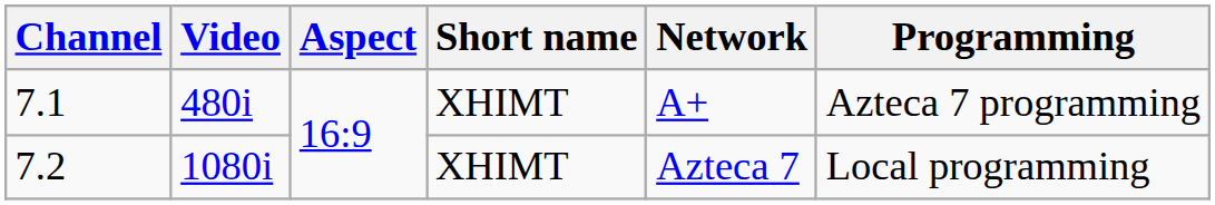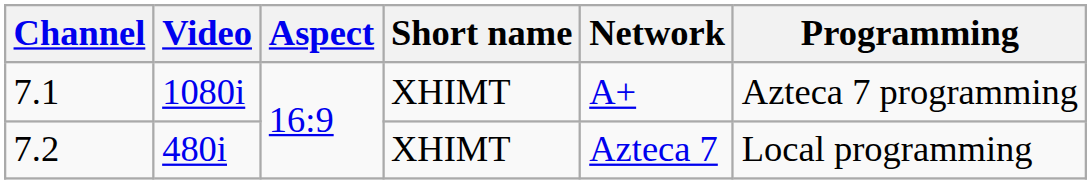 <table class="wikitable sortable">
 <tr>
 <th><a href='#'>Channel</a></th>
 <th><a href='#'>Video</a></th>
 <th><a href='#'>Aspect</a></th>
 <th>Short name</th>
 <th>Network</th>
 <th>Programming</th>
 </tr>
 <tr>
 <td>7.1</td>
-<td><a href='#'>480i</a></td>
+<td><a href='#'>1080i</a></td>
 <td rowspan=2><a href='#'>16:9</a></td>
 <td>XHIMT</td>
 <td><a href='#'>A+</a></td>
 <td>Azteca 7 programming</td>
 </tr>
 <tr>
 <td>7.2</td>
-<td><a href='#'>1080i</a></td>
+<td><a href='#'>480i</a></td>
 <td>XHIMT</td>
 <td><a href='#'>Azteca 7</a></td>
 <td>Local programming</td>
 </tr>
 </table>
